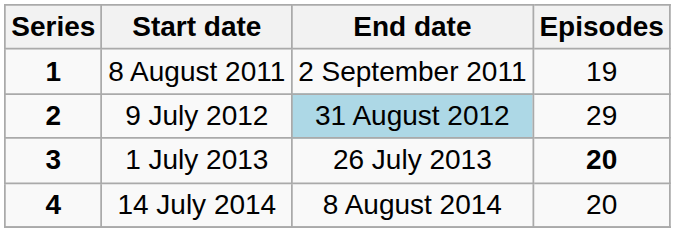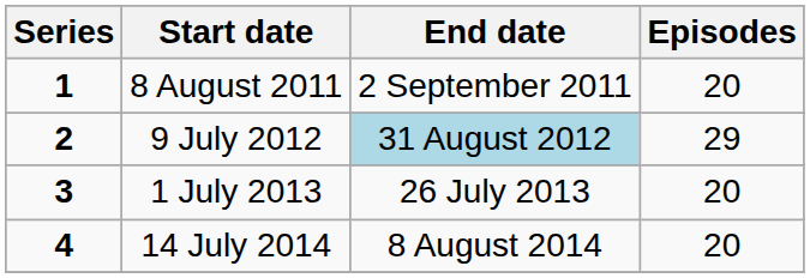 <table class="wikitable" style="text-align:center;">
 <tr>
 <th>Series</th>
 <th>Start date</th>
 <th>End date</th>
 <th>Episodes</th>
 </tr>
 <tr>
 <td><strong>1</strong></td>
 <td>8 August 2011</td>
 <td>2 September 2011</td>
-<td>19</td>
+<td>20</td>
 </tr>
 <tr>
 <td><strong>2</strong></td>
 <td>9 July 2012</td>
 <td style="background: lightblue;">31 August 2012</td>
 <td>29</td>
 </tr>
 <tr>
 <td><strong>3</strong></td>
 <td>1 July 2013</td>
 <td>26 July 2013</td>
-<td><strong>20</strong></td>
+<td>20</td>
 </tr>
 <tr>
 <td><strong>4</strong></td>
 <td>14 July 2014</td>
 <td>8 August 2014</td>
 <td>20</td>
 </tr>
 <tr>
 </tr>
 </table>
